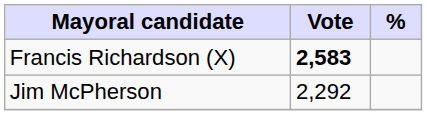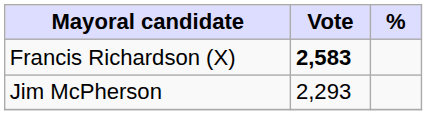 <table class="wikitable">
 <tr>
 <th style="background:#ddf; width:200px;">Mayoral candidate  </th>
 <th style="background:#ddf; width:50px;">Vote</th>
 <th style="background:#ddf; width:30px;">%</th>
 </tr>
 <tr>
 <td>Francis Richardson (X)</td>
 <td><strong>2,583</strong></td>
 <td></td>
 </tr>
 <tr>
 <td>Jim McPherson</td>
-<td>2,292</td>
+<td>2,293</td>
 <td></td>
 </tr>
 <tr>
 </tr>
 </table>
